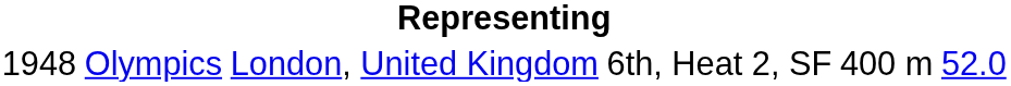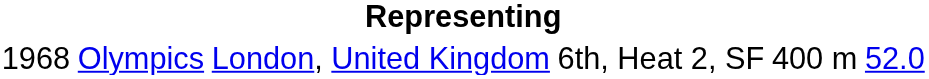 <table>
 <tr>
 <th colspan="6">Representing </th>
 </tr>
 <tr>
-<td>1948</td>
+<td>1968</td>
 <td><a href='#'>Olympics</a></td>
 <td><a href='#'>London</a>, <a href='#'>United Kingdom</a></td>
 <td>6th, Heat 2, SF</td>
 <td>400 m</td>
 <td><a href='#'>52.0</a></td>
 </tr>
 </table>
